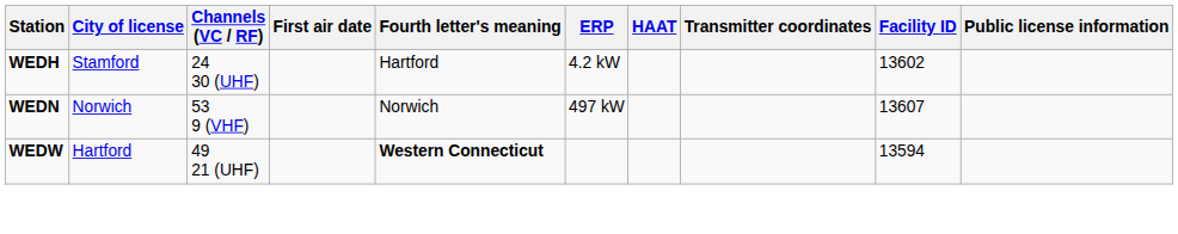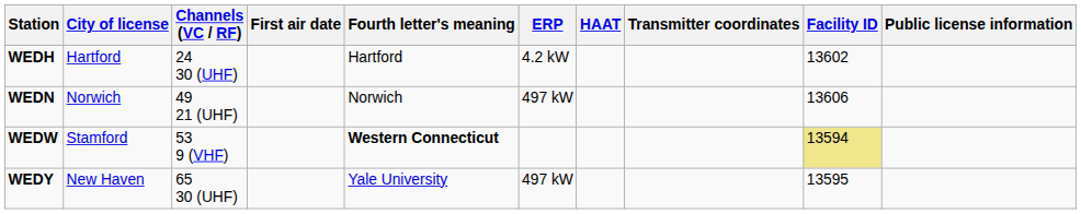 <table class="wikitable">
 <tr>
 <th>Station</th>
 <th><a href='#'>City of license</a></th>
 <th><a href='#'>Channels</a><br>(<a href='#'>VC</a> / <a href='#'>RF</a>)</th>
 <th>First air date</th>
 <th>Fourth letter's meaning</th>
 <th><a href='#'>ERP</a></th>
 <th><a href='#'>HAAT</a></th>
 <th>Transmitter coordinates</th>
 <th><a href='#'>Facility ID</a></th>
 <th>Public license information</th>
 </tr>
 <tr style="vertical-align: top; text-align: left;">
 <td><strong>WEDH</strong></td>
-<td><a href='#'>Stamford</a></td>
+<td><a href='#'>Hartford</a></td>
 <td>24<br>30 (<a href='#'>UHF</a>)<br></td>
 <td></td>
 <td>Hartford</td>
 <td>4.2 kW</td>
 <td></td>
 <td></td>
 <td>13602</td>
 <td><br></td>
 </tr>
 <tr style="vertical-align: top; text-align: left;">
 <td><strong>WEDN</strong></td>
 <td><a href='#'>Norwich</a></td>
-<td>53<br>9 (<a href='#'>VHF</a>)</td>
+<td>49<br>21 (UHF)<br></td>
 <td></td>
 <td>Norwich</td>
 <td>497 kW</td>
 <td></td>
 <td></td>
-<td>13607</td>
+<td>13606</td>
 <td><br></td>
 </tr>
 <tr style="vertical-align: top; text-align: left;">
 <td><strong>WEDW</strong></td>
-<td><a href='#'>Hartford</a></td>
-<td>49<br>21 (UHF)<br></td>
+<td><a href='#'>Stamford</a></td>
+<td>53<br>9 (<a href='#'>VHF</a>)</td>
 <td><br></td>
 <td><strong>Western Connecticut</strong></td>
 <td></td>
 <td></td>
 <td></td>
-<td>13594</td>
+<td style="background: khaki;">13594</td>
+<td><br></td>
+</tr>
+<tr style="vertical-align: top; text-align: left;">
+<td><strong>WEDY</strong></td>
+<td><a href='#'>New Haven</a></td>
+<td>65<br>30 (UHF)<br></td>
+<td>  <br></td>
+<td><a href='#'>Yale University</a></td>
+<td>497 kW</td>
+<td></td>
+<td></td>
+<td>13595</td>
 <td><br></td>
 </tr>
 </table>
